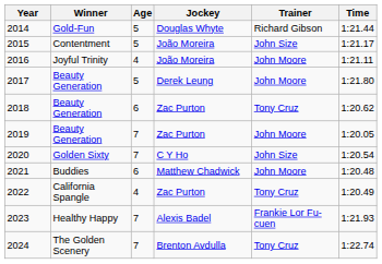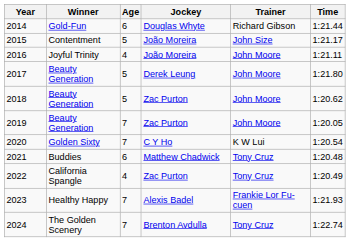 <table class="wikitable sortable" style="font-size:90%">
 <tr>
 <th style="width:60px">Year<br></th>
 <th style="width:110px">Winner<br></th>
 <th>Age<br></th>
 <th style="width:135px">Jockey<br></th>
 <th style="width:120px">Trainer<br></th>
 <th>Time<br></th>
 </tr>
 <tr>
 <td>2014</td>
 <td><a href='#'>Gold-Fun</a></td>
-<td>5</td>
+<td>6</td>
 <td><a href='#'>Douglas Whyte</a></td>
 <td>Richard Gibson</td>
 <td>1:21.44</td>
 </tr>
 <tr>
 <td>2015</td>
 <td>Contentment</td>
 <td>5</td>
 <td><a href='#'>João Moreira</a></td>
 <td><a href='#'>John Size</a></td>
 <td>1:21.17</td>
 </tr>
 <tr>
 <td>2016</td>
 <td>Joyful Trinity</td>
 <td>4</td>
 <td><a href='#'>João Moreira</a></td>
 <td><a href='#'>John Moore</a></td>
 <td>1:21.11</td>
 </tr>
 <tr>
 <td>2017</td>
 <td><a href='#'>Beauty Generation</a></td>
 <td>5</td>
 <td><a href='#'>Derek Leung</a></td>
 <td><a href='#'>John Moore</a></td>
 <td>1:21.80</td>
 </tr>
 <tr>
 <td>2018</td>
 <td><a href='#'>Beauty Generation</a></td>
-<td>6</td>
+<td>5</td>
 <td><a href='#'>Zac Purton</a></td>
-<td><a href='#'>Tony Cruz</a></td>
+<td><a href='#'>John Moore</a></td>
 <td>1:20.62</td>
 </tr>
 <tr>
 <td>2019</td>
 <td><a href='#'>Beauty Generation</a></td>
 <td>7</td>
 <td><a href='#'>Zac Purton</a></td>
 <td><a href='#'>John Moore</a></td>
 <td>1:20.05</td>
 </tr>
 <tr>
 <td>2020</td>
 <td><a href='#'>Golden Sixty</a></td>
 <td>7</td>
 <td><a href='#'>C Y Ho</a></td>
-<td><a href='#'>John Size</a></td>
+<td>K W Lui</td>
 <td>1:20.54</td>
 </tr>
 <tr>
 <td>2021</td>
 <td>Buddies</td>
 <td>6</td>
 <td><a href='#'>Matthew Chadwick</a></td>
-<td><a href='#'>John Moore</a></td>
+<td><a href='#'>Tony Cruz</a></td>
 <td>1:20.48</td>
 </tr>
 <tr>
 <td>2022</td>
 <td>California Spangle</td>
 <td>4</td>
 <td><a href='#'>Zac Purton</a></td>
 <td><a href='#'>Tony Cruz</a></td>
 <td>1:20.49</td>
 </tr>
 <tr>
 <td>2023</td>
 <td>Healthy Happy</td>
 <td>7</td>
 <td><a href='#'>Alexis Badel</a></td>
 <td><a href='#'>Frankie Lor Fu-cuen</a></td>
 <td>1:21.93</td>
 </tr>
 <tr>
 <td>2024</td>
 <td>The Golden Scenery</td>
 <td>7</td>
 <td><a href='#'>Brenton Avdulla</a></td>
 <td><a href='#'>Tony Cruz</a></td>
 <td>1:22.74</td>
 </tr>
 </table>
